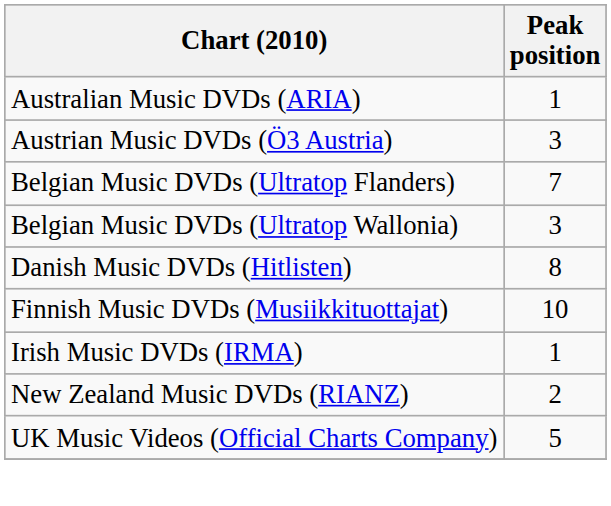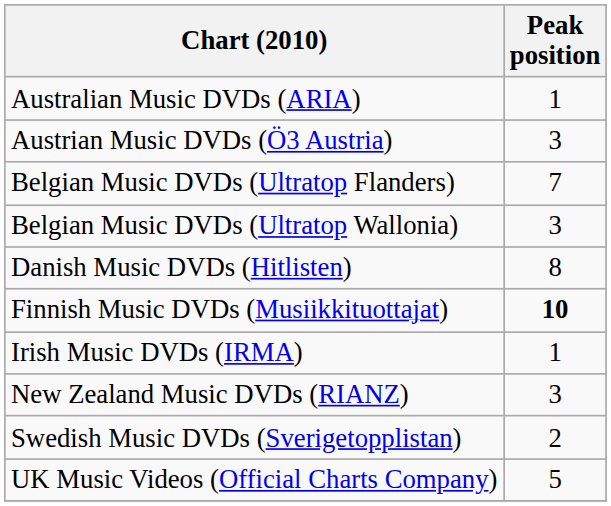 <table class="wikitable plainrowheaders sortable" border="1">
 <tr>
 <th scope="col">Chart (2010)</th>
 <th scope="col">Peak<br>position</th>
 </tr>
 <tr>
 <td>Australian Music DVDs (<a href='#'>ARIA</a>)</td>
 <td style="text-align:center;">1</td>
 </tr>
 <tr>
 <td>Austrian Music DVDs (<a href='#'>Ö3 Austria</a>)</td>
 <td style="text-align:center;">3</td>
 </tr>
 <tr>
 <td>Belgian Music DVDs (<a href='#'>Ultratop</a> Flanders)</td>
 <td style="text-align:center;">7</td>
 </tr>
 <tr>
 <td>Belgian Music DVDs (<a href='#'>Ultratop</a> Wallonia)</td>
 <td style="text-align:center;">3</td>
 </tr>
 <tr>
 <td>Danish Music DVDs (<a href='#'>Hitlisten</a>)</td>
 <td style="text-align:center;">8</td>
 </tr>
 <tr>
 <td>Finnish Music DVDs (<a href='#'>Musiikkituottajat</a>)</td>
-<td style="text-align:center;">10</td>
+<td style="text-align:center;"><strong>10</strong></td>
 </tr>
 <tr>
 <td>Irish Music DVDs (<a href='#'>IRMA</a>)</td>
 <td style="text-align:center;">1</td>
 </tr>
 <tr>
 <td>New Zealand Music DVDs (<a href='#'>RIANZ</a>)</td>
+<td style="text-align:center;">3</td>
+</tr>
+<tr>
+<td>Swedish Music DVDs (<a href='#'>Sverigetopplistan</a>)</td>
 <td style="text-align:center;">2</td>
 </tr>
 <tr>
 <td>UK Music Videos (<a href='#'>Official Charts Company</a>)</td>
 <td style="text-align:center;">5</td>
 </tr>
 <tr>
 </tr>
 </table>
